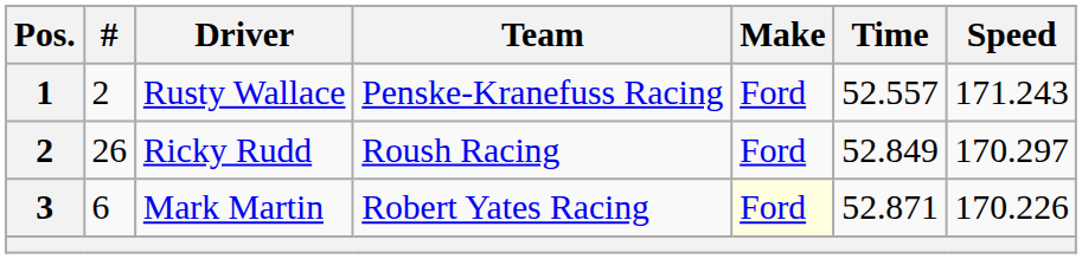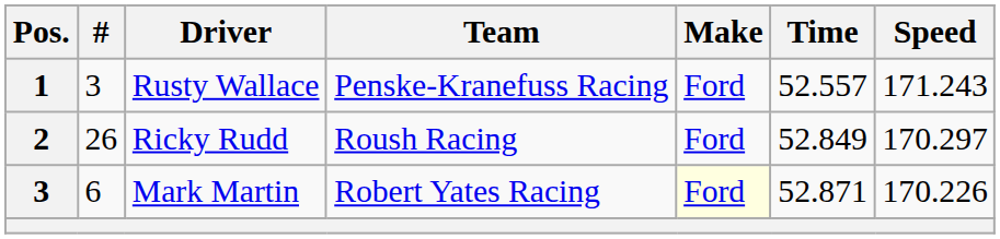 <table class="wikitable" style="font-size:95%">
 <tr>
 <th>Pos.</th>
 <th>#</th>
 <th>Driver</th>
 <th>Team</th>
 <th>Make</th>
 <th>Time</th>
 <th>Speed</th>
 </tr>
 <tr>
 <th>1</th>
-<td>2</td>
+<td>3</td>
 <td><a href='#'>Rusty Wallace</a></td>
 <td><a href='#'>Penske-Kranefuss Racing</a></td>
 <td><a href='#'>Ford</a></td>
 <td>52.557</td>
 <td>171.243</td>
 </tr>
 <tr>
 <th>2</th>
 <td>26</td>
 <td><a href='#'>Ricky Rudd</a></td>
 <td><a href='#'>Roush Racing</a></td>
 <td><a href='#'>Ford</a></td>
 <td>52.849</td>
 <td>170.297</td>
 </tr>
 <tr>
 <th>3</th>
 <td>6</td>
 <td><a href='#'>Mark Martin</a></td>
 <td><a href='#'>Robert Yates Racing</a></td>
 <td style="background: lightyellow;"><a href='#'>Ford</a></td>
 <td>52.871</td>
 <td>170.226</td>
 </tr>
 <tr>
 <th colspan="7"></th>
 </tr>
 </table>
